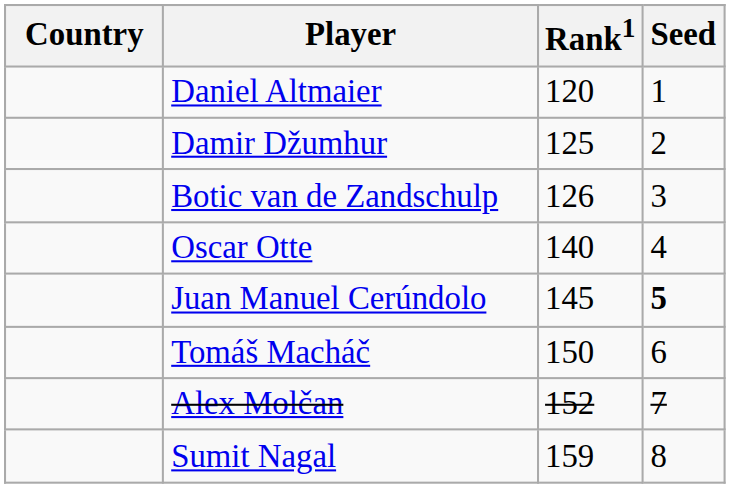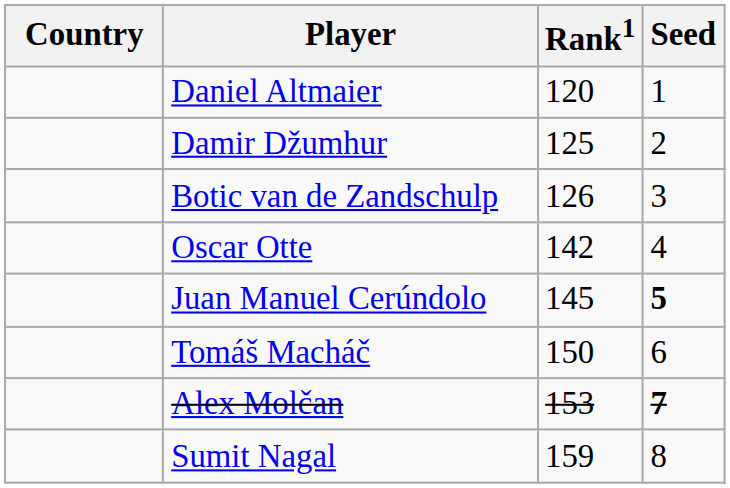 <table class="sortable wikitable">
 <tr>
 <th width="70">Country</th>
 <th width="175">Player</th>
 <th>Rank<sup>1</sup></th>
 <th>Seed</th>
 </tr>
 <tr>
 <td></td>
 <td><a href='#'>Daniel Altmaier</a></td>
 <td>120</td>
 <td>1</td>
 </tr>
 <tr>
 <td></td>
 <td><a href='#'>Damir Džumhur</a></td>
 <td>125</td>
 <td>2</td>
 </tr>
 <tr>
 <td></td>
 <td><a href='#'>Botic van de Zandschulp</a></td>
 <td>126</td>
 <td>3</td>
 </tr>
 <tr>
 <td></td>
 <td><a href='#'>Oscar Otte</a></td>
-<td>140</td>
+<td>142</td>
 <td>4</td>
 </tr>
 <tr>
 <td></td>
 <td><a href='#'>Juan Manuel Cerúndolo</a></td>
 <td>145</td>
 <td><strong>5</strong></td>
 </tr>
 <tr>
 <td></td>
 <td><a href='#'>Tomáš Macháč</a></td>
 <td>150</td>
 <td>6</td>
 </tr>
 <tr>
 <td><s></s></td>
 <td><s><a href='#'>Alex Molčan</a></s></td>
-<td><s>152</s></td>
-<td><s>7</s></td>
+<td><s>153</s></td>
+<td><strong><s>7</s></strong></td>
 </tr>
 <tr>
 <td></td>
 <td><a href='#'>Sumit Nagal</a></td>
 <td>159</td>
 <td>8</td>
 </tr>
 </table>
